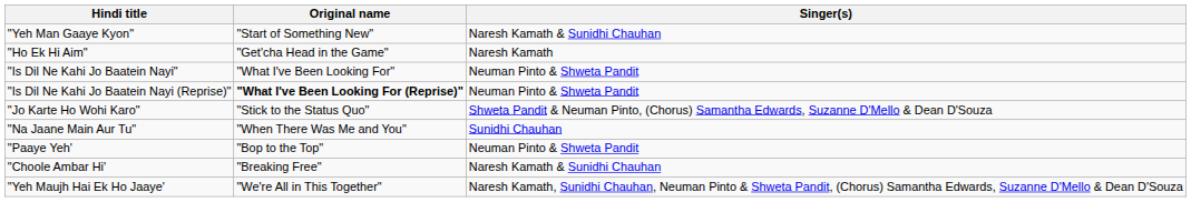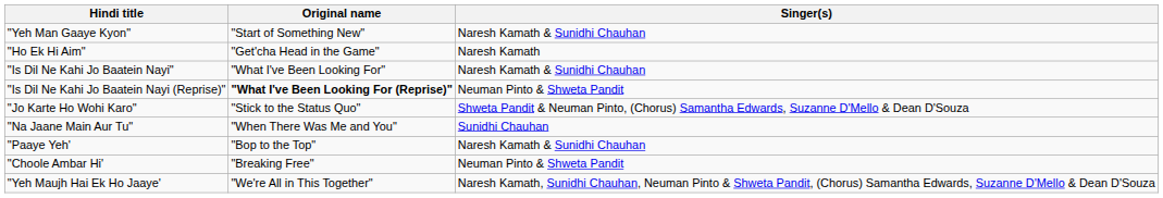 <table class="wikitable sortable">
 <tr>
 <th align="left">Hindi title</th>
 <th align="left">Original name</th>
 <th align="left">Singer(s)</th>
 </tr>
 <tr>
 <td align="left">"Yeh Man Gaaye Kyon"</td>
 <td align="left">"Start of Something New"</td>
 <td align="left">Naresh Kamath & <a href='#'>Sunidhi Chauhan</a></td>
 </tr>
 <tr>
 <td align="left">"Ho Ek Hi Aim"</td>
 <td align="left">"Get'cha Head in the Game"</td>
 <td align="left">Naresh Kamath</td>
 </tr>
 <tr>
 <td align="left">"Is Dil Ne Kahi Jo Baatein Nayi"</td>
 <td align="left">"What I've Been Looking For"</td>
-<td align="left">Neuman Pinto & <a href='#'>Shweta Pandit</a></td>
+<td align="left">Naresh Kamath & <a href='#'>Sunidhi Chauhan</a></td>
 </tr>
 <tr>
 <td align="left">"Is Dil Ne Kahi Jo Baatein Nayi (Reprise)"</td>
 <td align="left"><strong>"What I've Been Looking For (Reprise)"</strong></td>
 <td align="left">Neuman Pinto & <a href='#'>Shweta Pandit</a></td>
 </tr>
 <tr>
 <td align="left">"Jo Karte Ho Wohi Karo"</td>
 <td align="left">"Stick to the Status Quo"</td>
 <td align="left"><a href='#'>Shweta Pandit</a> & Neuman Pinto, (Chorus) <a href='#'>Samantha Edwards</a>, <a href='#'>Suzanne D'Mello</a> & Dean D'Souza</td>
 </tr>
 <tr>
 <td align="left">"Na Jaane Main Aur Tu"</td>
 <td align="left">"When There Was Me and You"</td>
 <td align="left"><a href='#'>Sunidhi Chauhan</a></td>
 </tr>
 <tr>
 <td align="left">"Paaye Yeh'</td>
 <td align="left">"Bop to the Top"</td>
-<td align="left">Neuman Pinto & <a href='#'>Shweta Pandit</a></td>
+<td align="left">Naresh Kamath & <a href='#'>Sunidhi Chauhan</a></td>
 </tr>
 <tr>
 <td align="left">"Choole Ambar Hi'</td>
 <td align="left">"Breaking Free"</td>
-<td align="left">Naresh Kamath & <a href='#'>Sunidhi Chauhan</a></td>
+<td align="left">Neuman Pinto & <a href='#'>Shweta Pandit</a></td>
 </tr>
 <tr>
 <td align="left">"Yeh Maujh Hai Ek Ho Jaaye'</td>
 <td align="left">"We're All in This Together"</td>
 <td align="left">Naresh Kamath, <a href='#'>Sunidhi Chauhan</a>, Neuman Pinto & <a href='#'>Shweta Pandit</a>, (Chorus) Samantha Edwards, <a href='#'>Suzanne D'Mello</a> & Dean D'Souza</td>
 </tr>
 </table>
